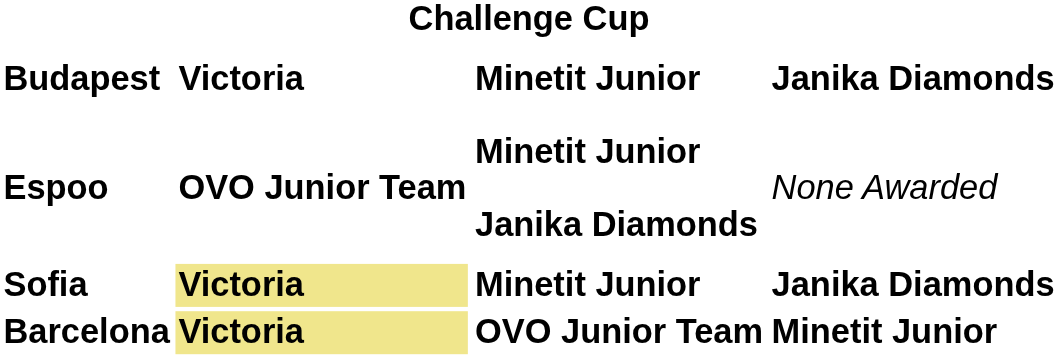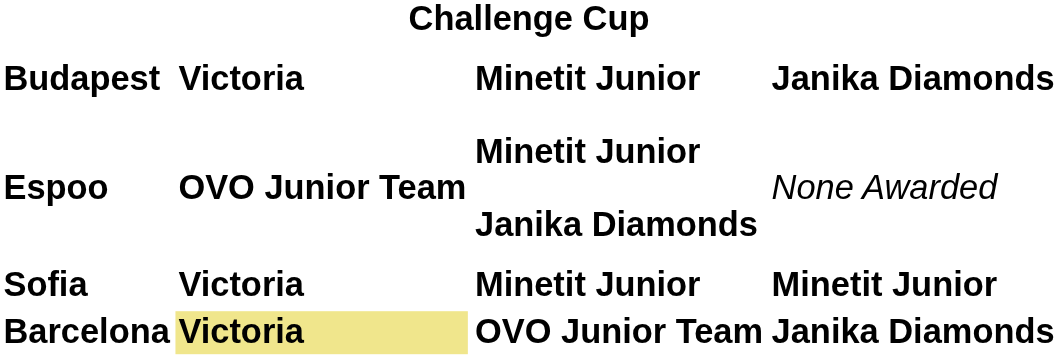 <table>
 <tr>
 <td colspan="4" style="text-align:center;"><strong>Challenge Cup</strong></td>
 </tr>
 <tr>
 <th scope=row style="text-align:left">Budapest</th>
 <td style="height:30px;"> <strong>Victoria</strong></td>
 <td style="height:30px;"> <strong>Minetit Junior</strong></td>
 <td style="height:30px;"> <strong>Janika Diamonds</strong></td>
 </tr>
 <tr>
 <th rowspan=2 scope=row style="text-align:left">Espoo</th>
 <td rowspan=2 style="height:30px;"> <strong>OVO Junior Team</strong></td>
 <td style="height:30px;"> <strong>Minetit Junior</strong></td>
 <td rowspan=2 style="height:30px;"><em>None Awarded</em></td>
 </tr>
 <tr>
 <td style="height:30px;"> <strong>Janika Diamonds</strong></td>
 </tr>
 <tr>
 <th scope=row style="text-align:left">Sofia</th>
-<td style="background: khaki;"> <strong>Victoria</strong></td>
+<td> <strong>Victoria</strong></td>
 <td> <strong>Minetit Junior</strong></td>
-<td> <strong>Janika Diamonds</strong></td>
+<td> <strong>Minetit Junior</strong></td>
 </tr>
 <tr>
 <th scope=row style="text-align:left">Barcelona</th>
 <td style="background: khaki;"> <strong>Victoria</strong></td>
 <td> <strong>OVO Junior Team</strong></td>
-<td> <strong>Minetit Junior</strong></td>
+<td> <strong>Janika Diamonds</strong></td>
 </tr>
 <tr>
 </tr>
 </table>
